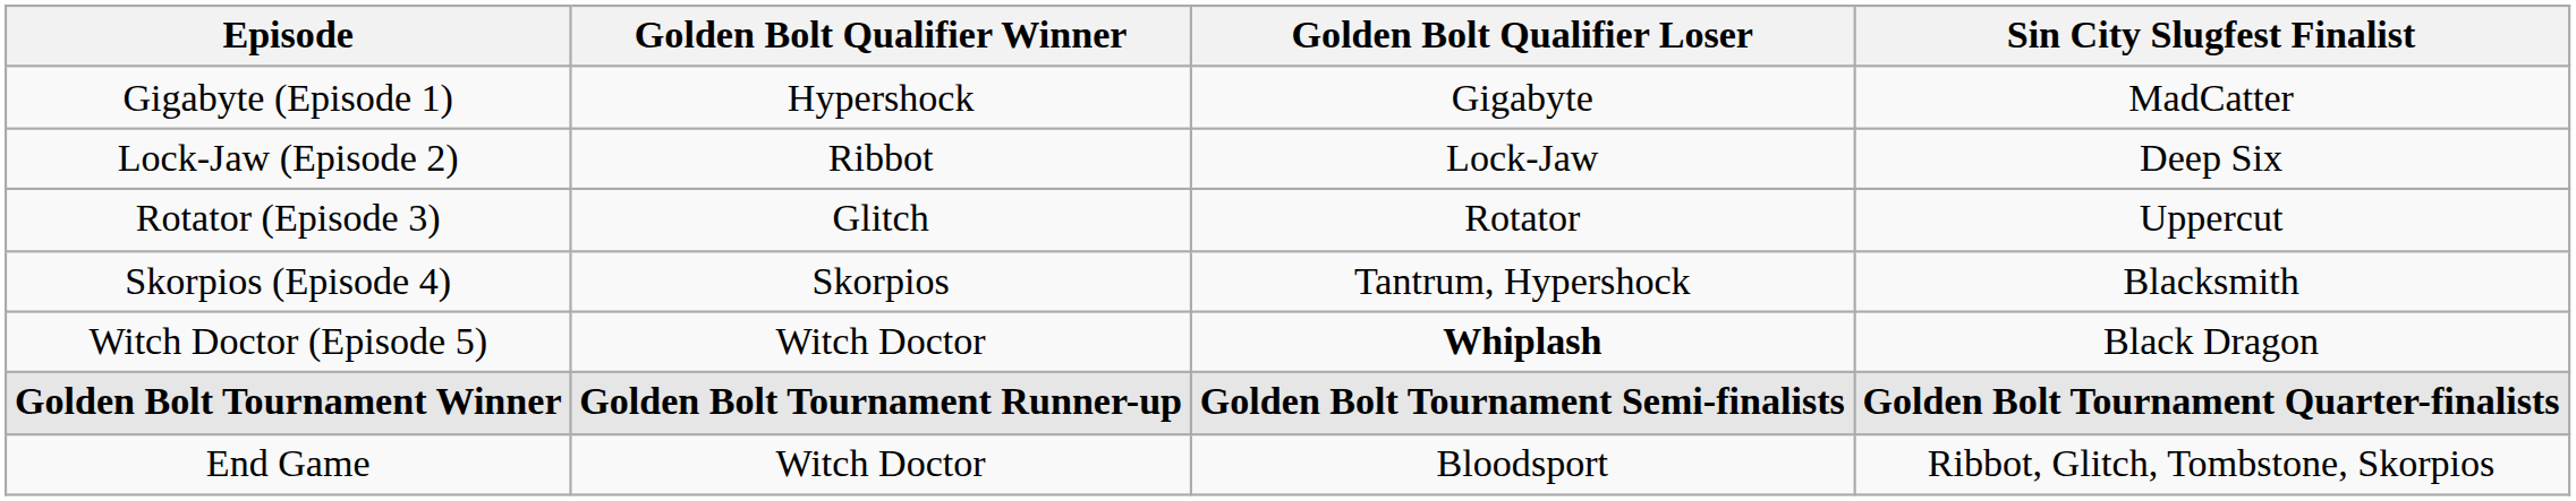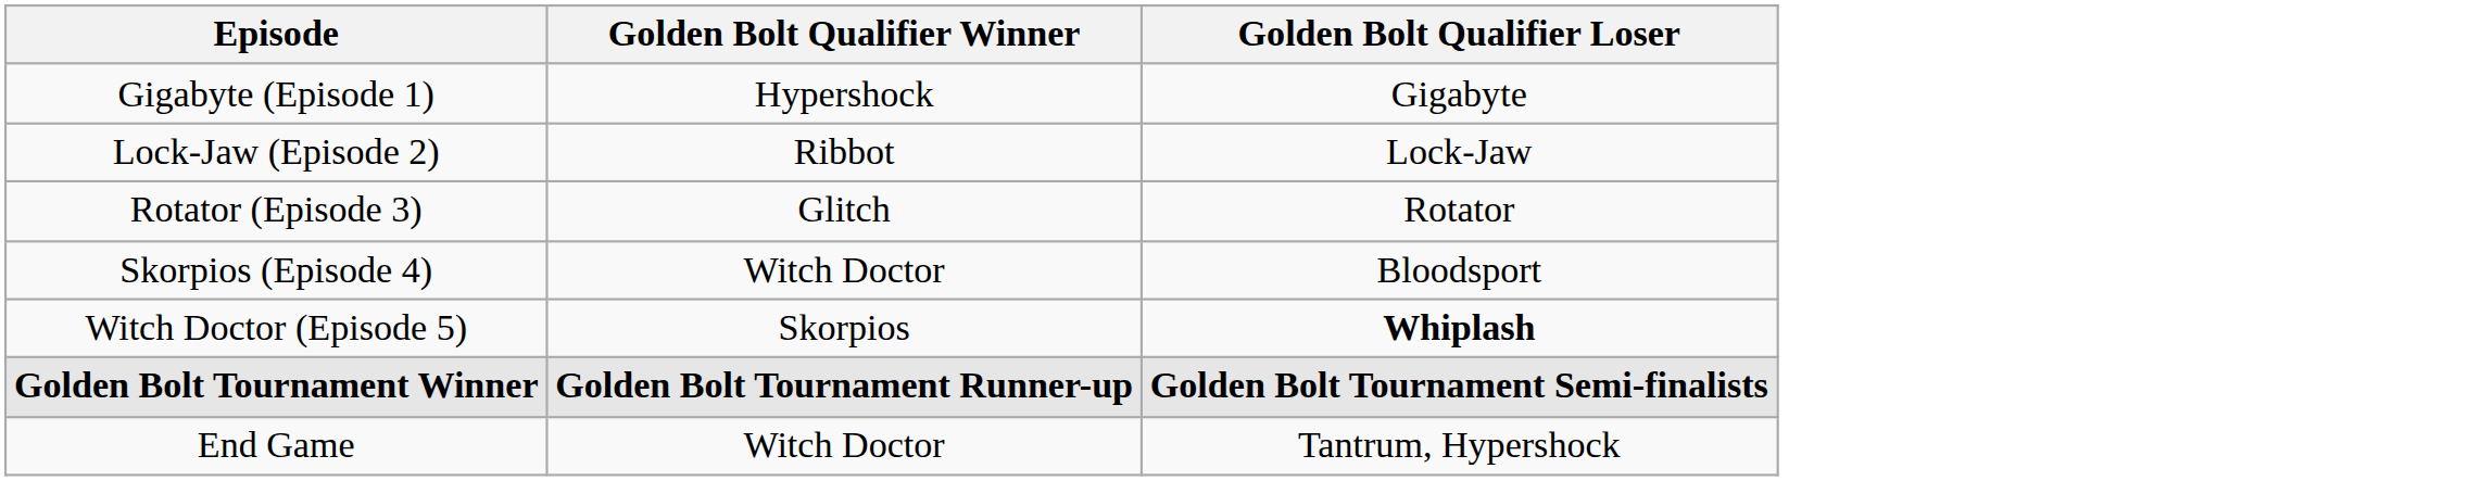 <table class="wikitable mw-collapsible" style="text-align:center;">
 <tr>
 <th>Episode</th>
 <th>Golden Bolt Qualifier Winner</th>
 <th>Golden Bolt Qualifier Loser</th>
-<th>Sin City Slugfest Finalist</th>
 </tr>
 <tr>
 <td>Gigabyte (Episode 1)</td>
 <td>Hypershock</td>
 <td>Gigabyte</td>
-<td>MadCatter</td>
 </tr>
 <tr>
 <td>Lock-Jaw (Episode 2)</td>
 <td>Ribbot</td>
 <td>Lock-Jaw</td>
-<td>Deep Six</td>
 </tr>
 <tr>
 <td>Rotator (Episode 3)</td>
 <td>Glitch</td>
 <td>Rotator</td>
-<td>Uppercut</td>
 </tr>
 <tr>
 <td>Skorpios (Episode 4)</td>
-<td>Skorpios</td>
-<td>Tantrum, Hypershock</td>
-<td>Blacksmith</td>
+<td>Witch Doctor</td>
+<td>Bloodsport</td>
 </tr>
 <tr>
 <td>Witch Doctor (Episode 5)</td>
-<td>Witch Doctor</td>
+<td>Skorpios</td>
 <td><strong>Whiplash</strong></td>
-<td>Black Dragon</td>
 </tr>
 <tr>
 <td style="background:#E6E6E6;"><strong>Golden Bolt Tournament Winner</strong></td>
 <td style="background:#E6E6E6;"><strong>Golden Bolt Tournament Runner-up</strong></td>
 <td style="background:#E6E6E6;"><strong>Golden Bolt Tournament Semi-finalists</strong></td>
-<td style="background:#E6E6E6;"><strong>Golden Bolt Tournament Quarter-finalists</strong></td>
 </tr>
 <tr>
 <td>End Game</td>
 <td>Witch Doctor</td>
-<td>Bloodsport</td>
-<td>Ribbot, Glitch, Tombstone, Skorpios</td>
+<td>Tantrum, Hypershock</td>
 </tr>
 </table>
